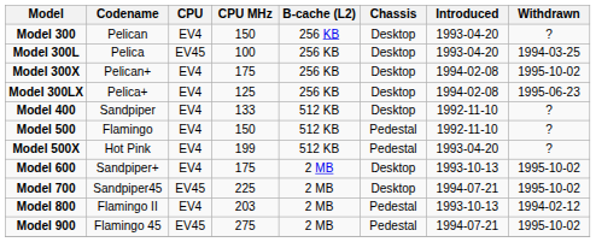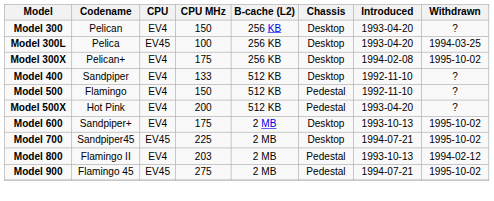 <table class="wikitable" style="text-align: center;">
 <tr>
 <th width="100">Model</th>
 <th width="100">Codename</th>
 <th width="50">CPU</th>
 <th width="80">CPU MHz</th>
 <th width="100">B-cache (L2)</th>
 <th width="80">Chassis</th>
 <th width="100">Introduced</th>
 <th width="100">Withdrawn</th>
 </tr>
 <tr>
 <td><strong>Model 300</strong></td>
 <td>Pelican</td>
 <td>EV4</td>
 <td>150</td>
 <td>256 <a href='#'>KB</a></td>
 <td>Desktop</td>
 <td>1993-04-20</td>
 <td>?</td>
 </tr>
 <tr>
 <td><strong>Model 300L</strong></td>
 <td>Pelica</td>
 <td>EV45</td>
 <td>100</td>
 <td>256 KB</td>
 <td>Desktop</td>
 <td>1993-04-20</td>
 <td>1994-03-25</td>
 </tr>
 <tr>
 <td><strong>Model 300X</strong></td>
 <td>Pelican+</td>
 <td>EV4</td>
 <td>175</td>
 <td>256 KB</td>
 <td>Desktop</td>
 <td>1994-02-08</td>
 <td>1995-10-02</td>
 </tr>
 <tr>
-<td><strong>Model 300LX</strong></td>
-<td>Pelica+</td>
-<td>EV4</td>
-<td>125</td>
-<td>256 KB</td>
-<td>Desktop</td>
-<td>1994-02-08</td>
-<td>1995-06-23</td>
-</tr>
-<tr>
 <td><strong>Model 400</strong></td>
 <td>Sandpiper</td>
 <td>EV4</td>
 <td>133</td>
 <td>512 KB</td>
 <td>Desktop</td>
 <td>1992-11-10</td>
 <td>?</td>
 </tr>
 <tr>
 <td><strong>Model 500</strong></td>
 <td>Flamingo</td>
 <td>EV4</td>
 <td>150</td>
 <td>512 KB</td>
 <td>Pedestal</td>
 <td>1992-11-10</td>
 <td>?</td>
 </tr>
 <tr>
 <td><strong>Model 500X</strong></td>
 <td>Hot Pink</td>
 <td>EV4</td>
-<td>199</td>
+<td>200</td>
 <td>512 KB</td>
 <td>Pedestal</td>
 <td>1993-04-20</td>
 <td>?</td>
 </tr>
 <tr>
 <td><strong>Model 600</strong></td>
 <td>Sandpiper+</td>
 <td>EV4</td>
 <td>175</td>
 <td>2 <a href='#'>MB</a></td>
 <td>Desktop</td>
 <td>1993-10-13</td>
 <td>1995-10-02</td>
 </tr>
 <tr>
 <td><strong>Model 700</strong></td>
 <td>Sandpiper45</td>
 <td>EV45</td>
 <td>225</td>
 <td>2 MB</td>
 <td>Desktop</td>
 <td>1994-07-21</td>
 <td>1995-10-02</td>
 </tr>
 <tr>
 <td><strong>Model 800</strong></td>
 <td>Flamingo II</td>
 <td>EV4</td>
 <td>203</td>
 <td>2 MB</td>
 <td>Pedestal</td>
 <td>1993-10-13</td>
 <td>1994-02-12</td>
 </tr>
 <tr>
 <td><strong>Model 900</strong></td>
 <td>Flamingo 45</td>
 <td>EV45</td>
 <td>275</td>
 <td>2 MB</td>
 <td>Pedestal</td>
 <td>1994-07-21</td>
 <td>1995-10-02</td>
 </tr>
 <tr>
 </tr>
 </table>
